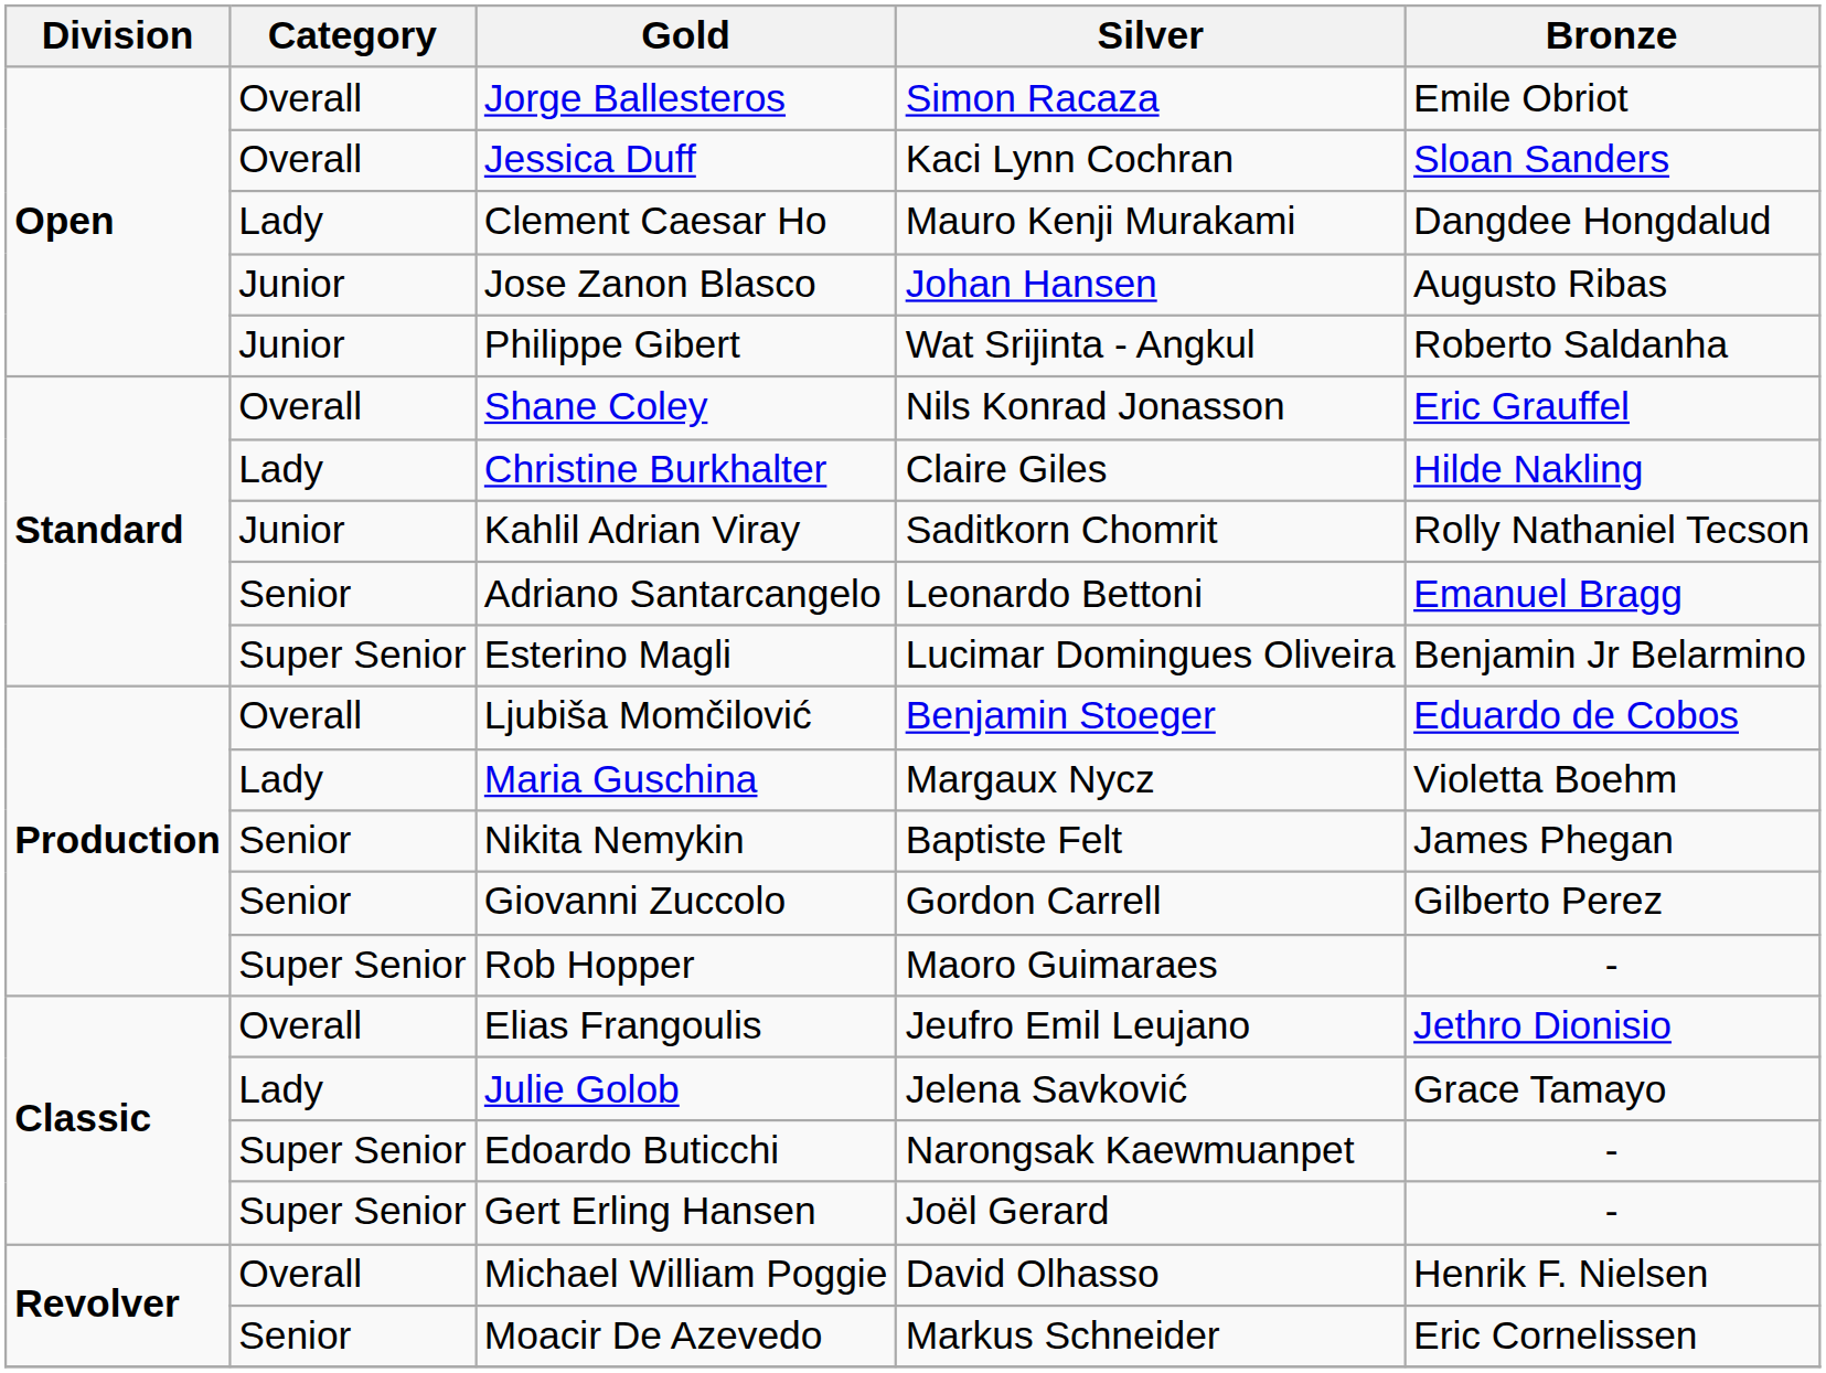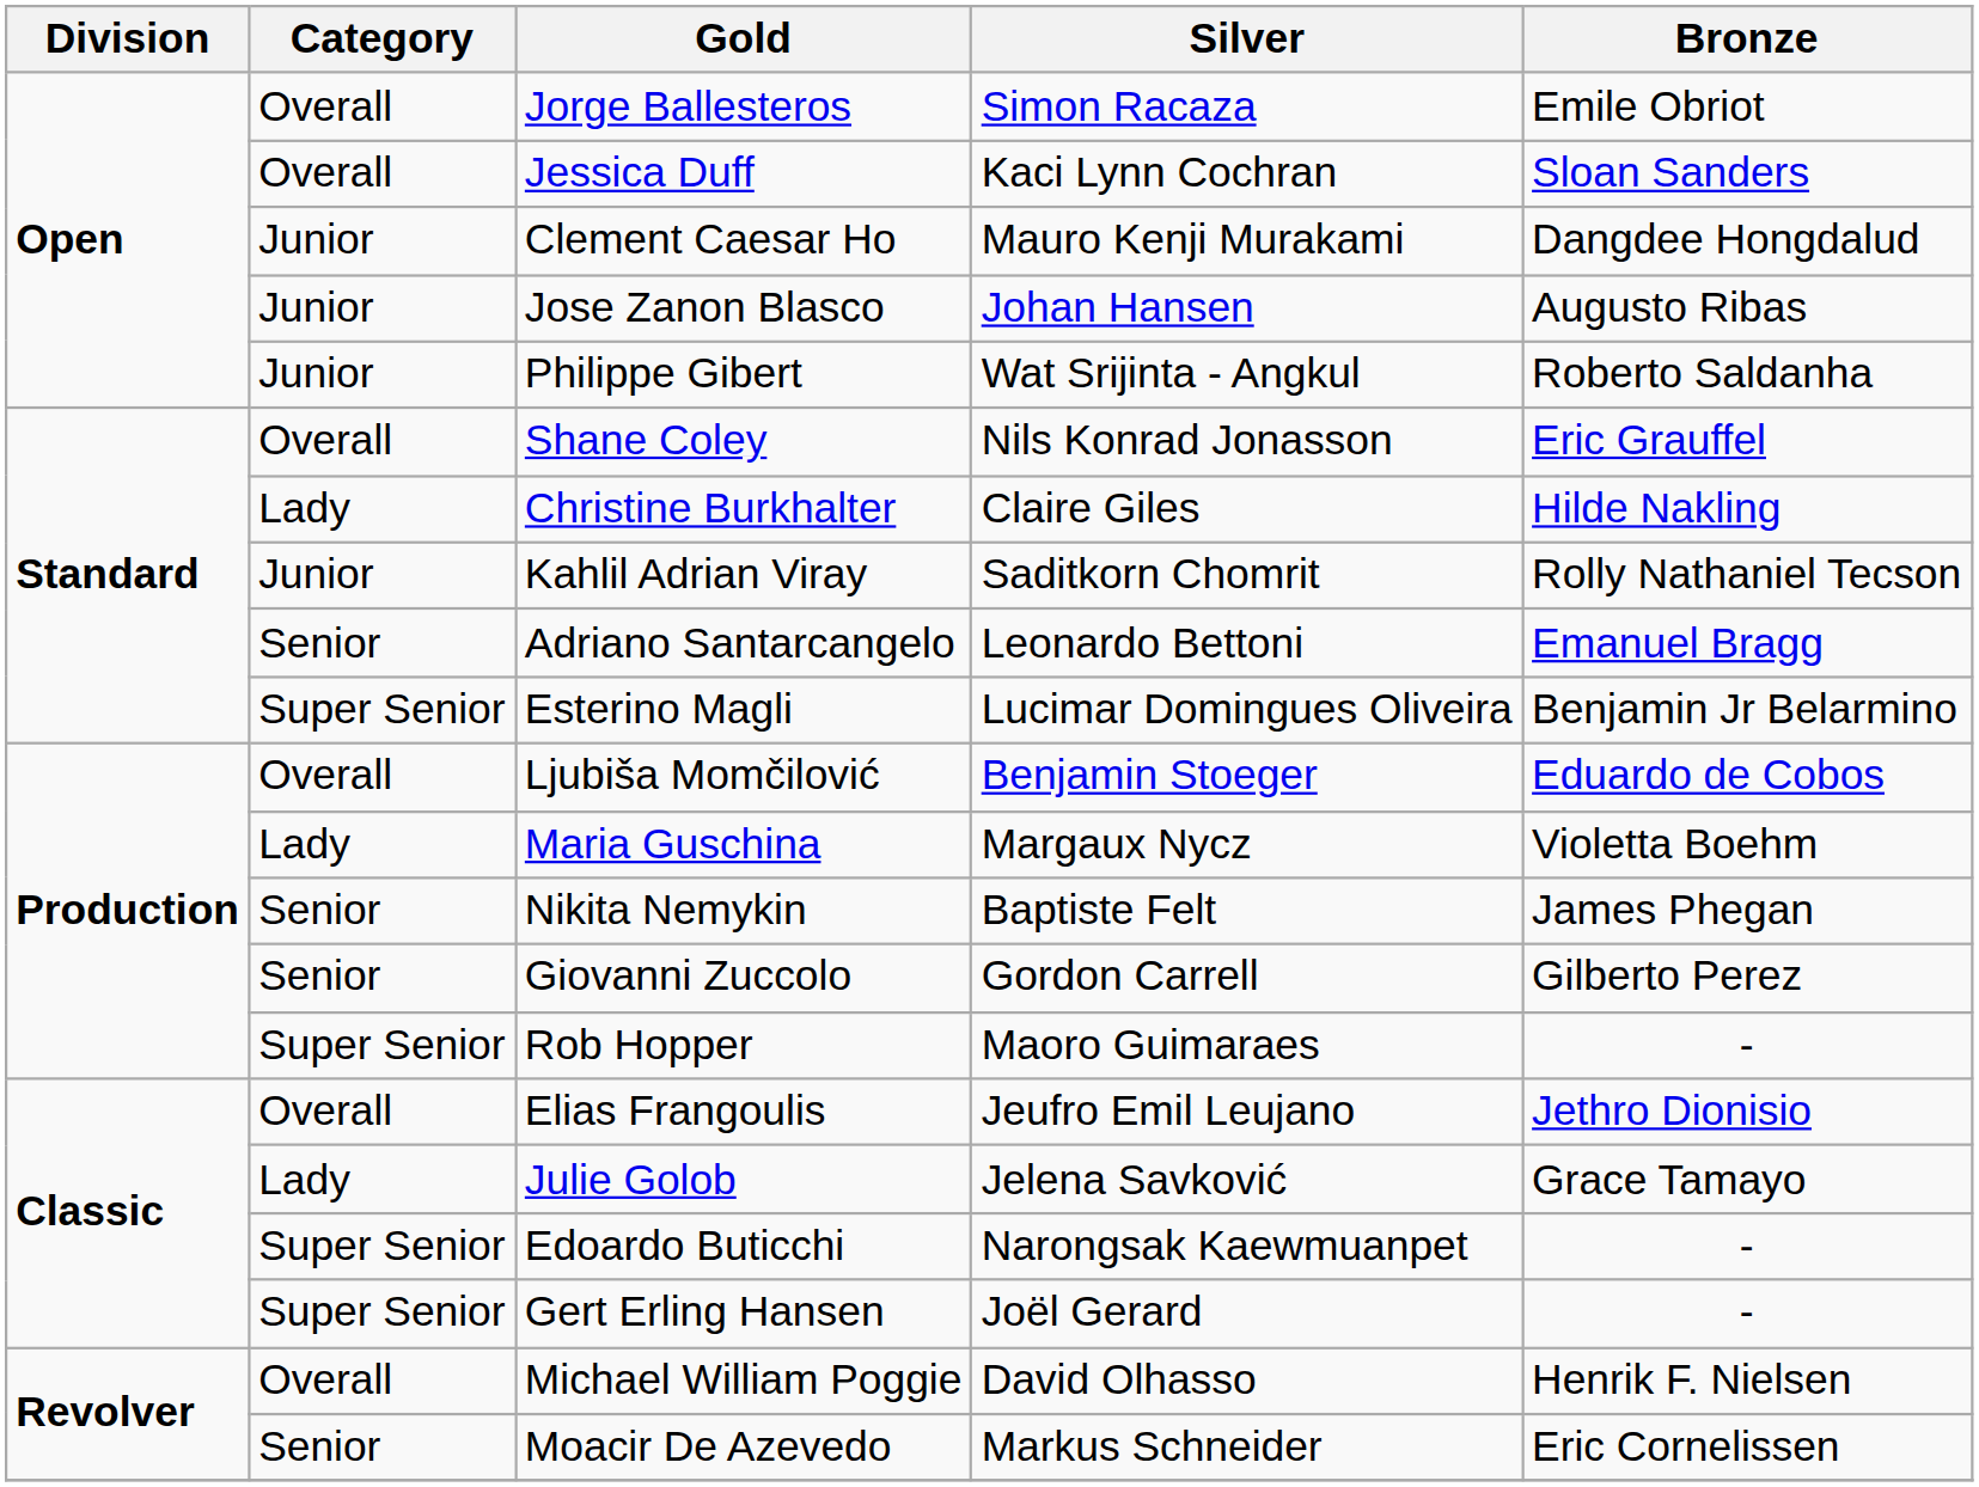 <table class="wikitable sortable" style="text-align: left;">
 <tr>
 <th>Division</th>
 <th>Category</th>
 <th> Gold</th>
 <th> Silver</th>
 <th> Bronze</th>
 </tr>
 <tr>
 <td rowspan="5"><strong>Open</strong></td>
 <td>Overall</td>
 <td> <a href='#'>Jorge Ballesteros</a></td>
 <td> <a href='#'>Simon Racaza</a></td>
 <td> Emile Obriot</td>
 </tr>
 <tr>
 <td>Overall</td>
 <td> <a href='#'>Jessica Duff</a></td>
 <td> Kaci Lynn Cochran</td>
 <td> <a href='#'>Sloan Sanders</a></td>
 </tr>
 <tr>
-<td>Lady</td>
+<td>Junior</td>
 <td> Clement Caesar Ho</td>
 <td> Mauro Kenji Murakami</td>
 <td> Dangdee Hongdalud</td>
 </tr>
 <tr>
 <td>Junior</td>
 <td> Jose Zanon Blasco</td>
 <td> <a href='#'>Johan Hansen</a></td>
 <td> Augusto Ribas</td>
 </tr>
 <tr>
 <td>Junior</td>
 <td> Philippe Gibert</td>
 <td> Wat Srijinta - Angkul</td>
 <td> Roberto Saldanha</td>
 </tr>
 <tr>
 <td rowspan="5"><strong>Standard</strong></td>
 <td>Overall</td>
 <td> <a href='#'>Shane Coley</a></td>
 <td> Nils Konrad Jonasson</td>
 <td> <a href='#'>Eric Grauffel</a></td>
 </tr>
 <tr>
 <td>Lady</td>
 <td> <a href='#'>Christine Burkhalter</a></td>
 <td> Claire Giles</td>
 <td> <a href='#'>Hilde Nakling</a></td>
 </tr>
 <tr>
 <td>Junior</td>
 <td> Kahlil Adrian Viray</td>
 <td> Saditkorn Chomrit</td>
 <td> Rolly Nathaniel Tecson</td>
 </tr>
 <tr>
 <td>Senior</td>
 <td> Adriano Santarcangelo</td>
 <td> Leonardo Bettoni</td>
 <td> <a href='#'>Emanuel Bragg</a></td>
 </tr>
 <tr>
 <td>Super Senior</td>
 <td> Esterino Magli</td>
 <td> Lucimar Domingues Oliveira</td>
 <td> Benjamin Jr Belarmino</td>
 </tr>
 <tr>
 <td rowspan="5"><strong>Production</strong></td>
 <td>Overall</td>
 <td> Ljubiša Momčilović</td>
 <td> <a href='#'>Benjamin Stoeger</a></td>
 <td> <a href='#'>Eduardo de Cobos</a></td>
 </tr>
 <tr>
 <td>Lady</td>
 <td> <a href='#'>Maria Guschina</a></td>
 <td> Margaux Nycz</td>
 <td> Violetta Boehm</td>
 </tr>
 <tr>
 <td>Senior</td>
 <td> Nikita Nemykin</td>
 <td> Baptiste Felt</td>
 <td> James Phegan</td>
 </tr>
 <tr>
 <td>Senior</td>
 <td> Giovanni Zuccolo</td>
 <td> Gordon Carrell</td>
 <td> Gilberto Perez</td>
 </tr>
 <tr>
 <td>Super Senior</td>
 <td> Rob Hopper</td>
 <td> Maoro Guimaraes</td>
 <td style="text-align: center;">-</td>
 </tr>
 <tr>
 <td rowspan="4"><strong>Classic</strong></td>
 <td>Overall</td>
 <td> Elias Frangoulis</td>
 <td> Jeufro Emil Leujano</td>
 <td> <a href='#'>Jethro Dionisio</a></td>
 </tr>
 <tr>
 <td>Lady</td>
 <td> <a href='#'>Julie Golob</a></td>
 <td> Jelena Savković</td>
 <td> Grace Tamayo</td>
 </tr>
 <tr>
 <td>Super Senior</td>
 <td> Edoardo Buticchi</td>
 <td> Narongsak Kaewmuanpet</td>
 <td style="text-align: center;">-</td>
 </tr>
 <tr>
 <td>Super Senior</td>
 <td> Gert Erling Hansen</td>
 <td> Joël Gerard</td>
 <td style="text-align: center;">-</td>
 </tr>
 <tr>
 <td rowspan="2"><strong>Revolver</strong></td>
 <td>Overall</td>
 <td> Michael William Poggie</td>
 <td> David Olhasso</td>
 <td> Henrik F. Nielsen</td>
 </tr>
 <tr>
 <td>Senior</td>
 <td> Moacir De Azevedo</td>
 <td> Markus Schneider</td>
 <td> Eric Cornelissen</td>
 </tr>
 <tr>
 </tr>
 </table>
